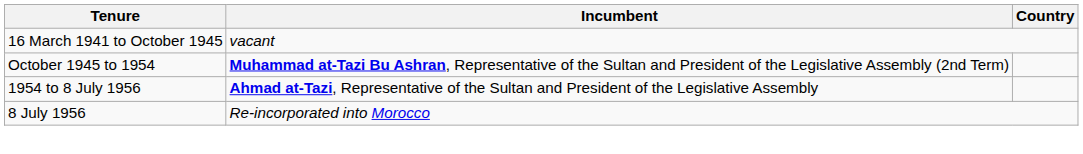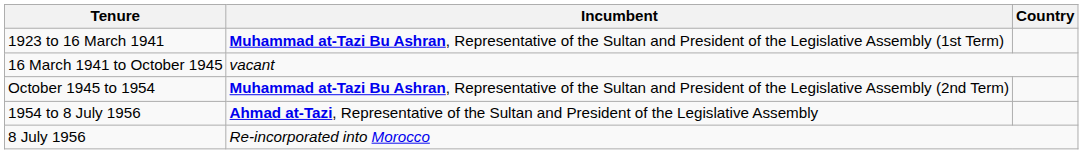 <table class="wikitable">
 <tr align=left>
 <th>Tenure</th>
 <th>Incumbent</th>
 <th>Country</th>
+</tr>
+<tr>
+<td>1923 to 16 March 1941</td>
+<td><strong><a href='#'>Muhammad at-Tazi Bu Ashran</a></strong>, Representative of the Sultan and President of the Legislative Assembly (1st Term)</td>
+<td></td>
 </tr>
 <tr>
 <td>16 March 1941 to October 1945</td>
 <td colspan="2"><em>vacant</em></td>
 </tr>
 <tr>
 <td>October 1945 to 1954</td>
 <td><strong><a href='#'>Muhammad at-Tazi Bu Ashran</a></strong>, Representative of the Sultan and President of the Legislative Assembly (2nd Term)</td>
 <td></td>
 </tr>
 <tr>
 <td>1954 to 8 July 1956</td>
 <td><strong><a href='#'>Ahmad at-Tazi</a></strong>, Representative of the Sultan and President of the Legislative Assembly</td>
 <td></td>
 </tr>
 <tr>
 <td>8 July 1956</td>
 <td colspan="2"><em>Re-incorporated into <a href='#'>Morocco</a></em></td>
 </tr>
 </table>
